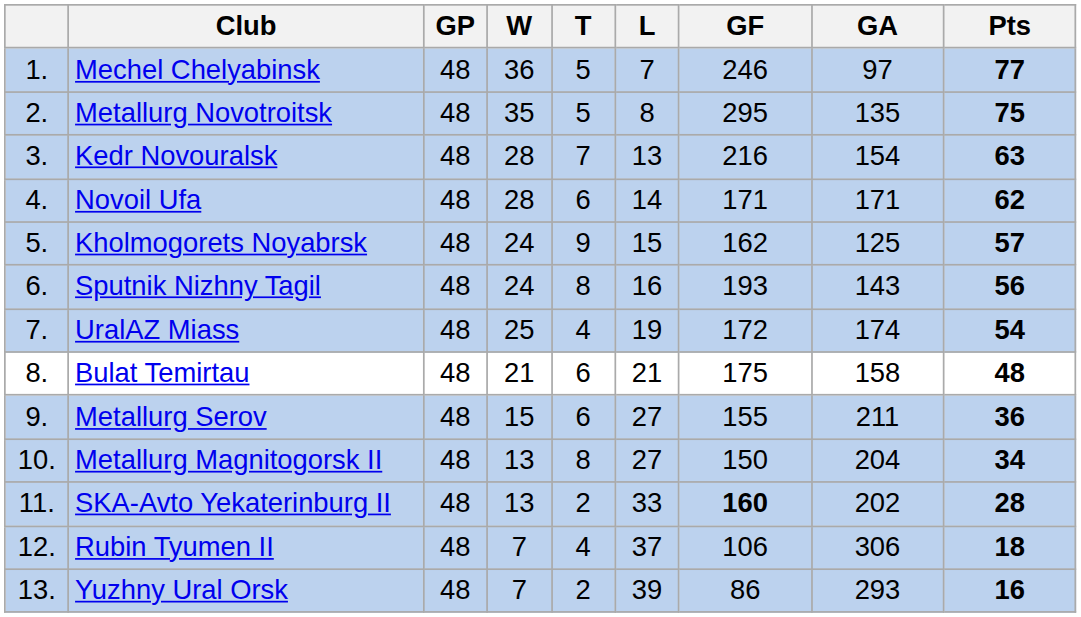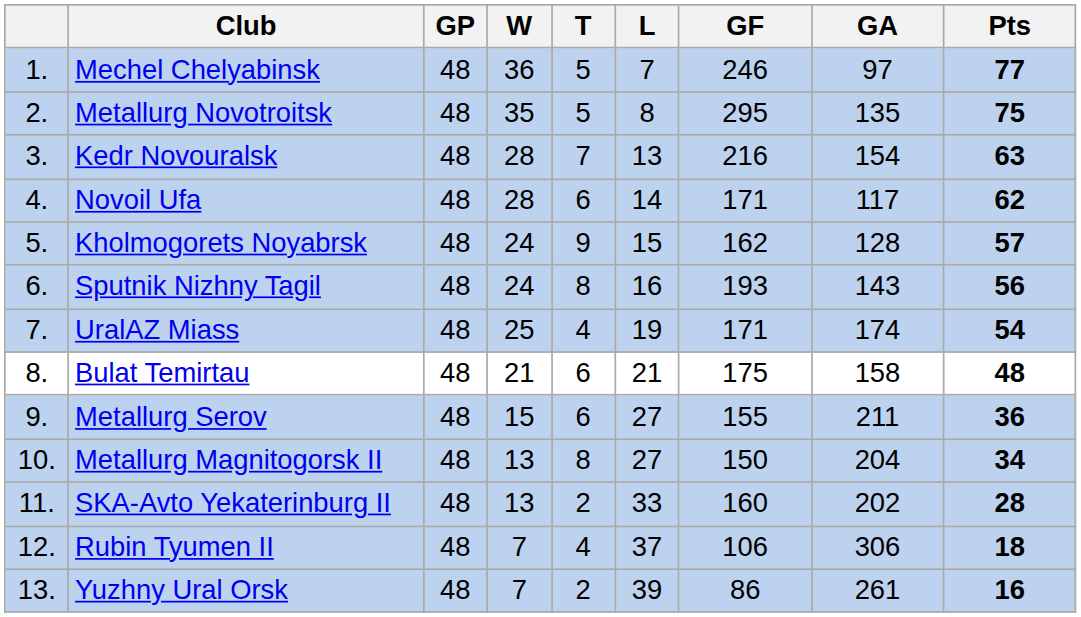 <table class="wikitable">
 <tr>
 <th width="30"></th>
 <th width="200">Club</th>
 <th width="30">GP</th>
 <th width="30">W</th>
 <th width="30">T</th>
 <th width="30">L</th>
 <th width="70">GF</th>
 <th width="70">GA</th>
 <th width="70">Pts</th>
 </tr>
 <tr bgcolor="#BCD2EE" align="center">
 <td>1.</td>
 <td align="left"><a href='#'>Mechel Chelyabinsk</a></td>
 <td>48</td>
 <td>36</td>
 <td>5</td>
 <td>7</td>
 <td>246</td>
 <td>97</td>
 <td><strong>77</strong></td>
 </tr>
 <tr bgcolor="#BCD2EE" align="center">
 <td>2.</td>
 <td align="left"><a href='#'>Metallurg Novotroitsk</a></td>
 <td>48</td>
 <td>35</td>
 <td>5</td>
 <td>8</td>
 <td>295</td>
 <td>135</td>
 <td><strong>75</strong></td>
 </tr>
 <tr bgcolor="#BCD2EE" align="center">
 <td>3.</td>
 <td align="left"><a href='#'>Kedr Novouralsk</a></td>
 <td>48</td>
 <td>28</td>
 <td>7</td>
 <td>13</td>
 <td>216</td>
 <td>154</td>
 <td><strong>63</strong></td>
 </tr>
 <tr bgcolor="#BCD2EE" align="center">
 <td>4.</td>
 <td align="left"><a href='#'>Novoil Ufa</a></td>
 <td>48</td>
 <td>28</td>
 <td>6</td>
 <td>14</td>
 <td>171</td>
-<td>171</td>
+<td>117</td>
 <td><strong>62</strong></td>
 </tr>
 <tr bgcolor="#BCD2EE" align="center">
 <td>5.</td>
 <td align="left"><a href='#'>Kholmogorets Noyabrsk</a></td>
 <td>48</td>
 <td>24</td>
 <td>9</td>
 <td>15</td>
 <td>162</td>
-<td>125</td>
+<td>128</td>
 <td><strong>57</strong></td>
 </tr>
 <tr bgcolor="#BCD2EE" align="center">
 <td>6.</td>
 <td align="left"><a href='#'>Sputnik Nizhny Tagil</a></td>
 <td>48</td>
 <td>24</td>
 <td>8</td>
 <td>16</td>
 <td>193</td>
 <td>143</td>
 <td><strong>56</strong></td>
 </tr>
 <tr bgcolor="#BCD2EE" align="center">
 <td>7.</td>
 <td align="left"><a href='#'>UralAZ Miass</a></td>
 <td>48</td>
 <td>25</td>
 <td>4</td>
 <td>19</td>
-<td>172</td>
+<td>171</td>
 <td>174</td>
 <td><strong>54</strong></td>
 </tr>
 <tr bgcolor="#FFFFFF" align="center">
 <td>8.</td>
 <td align="left"><a href='#'>Bulat Temirtau</a></td>
 <td>48</td>
 <td>21</td>
 <td>6</td>
 <td>21</td>
 <td>175</td>
 <td>158</td>
 <td><strong>48</strong></td>
 </tr>
 <tr bgcolor="#BCD2EE" align="center">
 <td>9.</td>
 <td align="left"><a href='#'>Metallurg Serov</a></td>
 <td>48</td>
 <td>15</td>
 <td>6</td>
 <td>27</td>
 <td>155</td>
 <td>211</td>
 <td><strong>36</strong></td>
 </tr>
 <tr bgcolor="#BCD2EE" align="center">
 <td>10.</td>
 <td align="left"><a href='#'>Metallurg Magnitogorsk II</a></td>
 <td>48</td>
 <td>13</td>
 <td>8</td>
 <td>27</td>
 <td>150</td>
 <td>204</td>
 <td><strong>34</strong></td>
 </tr>
 <tr bgcolor="#BCD2EE" align="center">
 <td>11.</td>
 <td align="left"><a href='#'>SKA-Avto Yekaterinburg II</a></td>
 <td>48</td>
 <td>13</td>
 <td>2</td>
 <td>33</td>
-<td><strong>160</strong></td>
+<td>160</td>
 <td>202</td>
 <td><strong>28</strong></td>
 </tr>
 <tr bgcolor="#BCD2EE" align="center">
 <td>12.</td>
 <td align="left"><a href='#'>Rubin Tyumen II</a></td>
 <td>48</td>
 <td>7</td>
 <td>4</td>
 <td>37</td>
 <td>106</td>
 <td>306</td>
 <td><strong>18</strong></td>
 </tr>
 <tr bgcolor="#BCD2EE" align="center">
 <td>13.</td>
 <td align="left"><a href='#'>Yuzhny Ural Orsk</a></td>
 <td>48</td>
 <td>7</td>
 <td>2</td>
 <td>39</td>
 <td>86</td>
-<td>293</td>
+<td>261</td>
 <td><strong>16</strong></td>
 </tr>
 </table>
